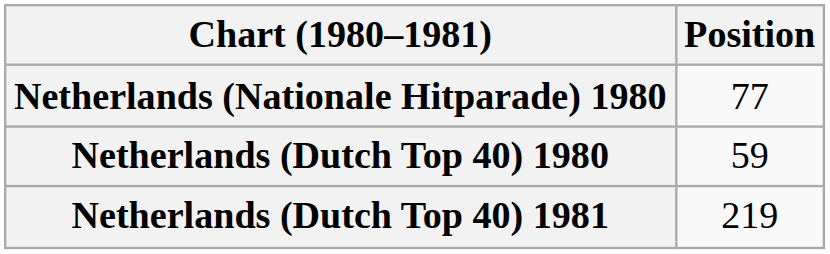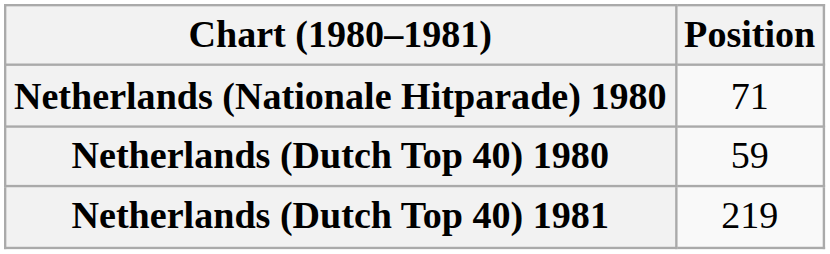 <table class="wikitable sortable plainrowheaders" style="text-align:center;">
 <tr>
 <th>Chart (1980–1981)</th>
 <th>Position</th>
 </tr>
 <tr>
 <th scope="row">Netherlands (Nationale Hitparade) 1980</th>
-<td>77</td>
+<td>71</td>
 </tr>
 <tr>
 <th scope="row">Netherlands (Dutch Top 40) 1980</th>
 <td>59</td>
 </tr>
 <tr>
 <th scope="row">Netherlands (Dutch Top 40) 1981</th>
 <td>219</td>
 </tr>
 </table>
